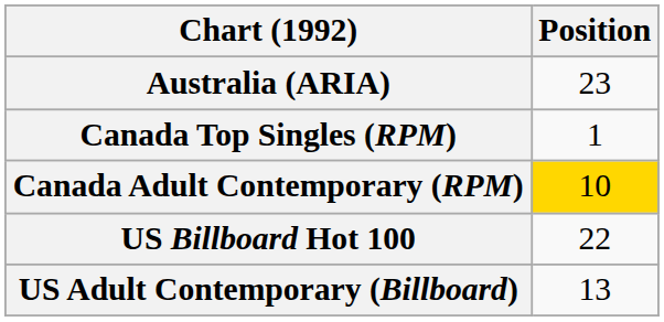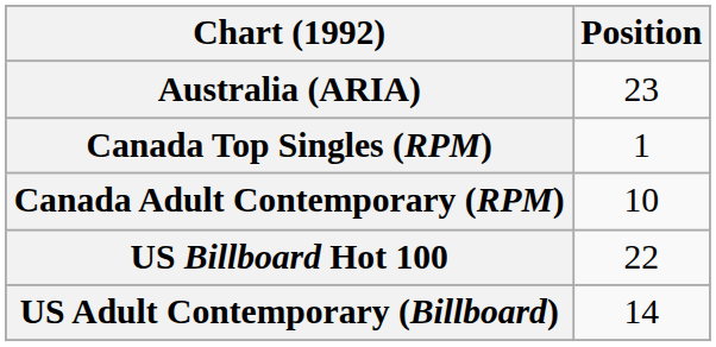 <table class="wikitable sortable plainrowheaders" style="text-align:center">
 <tr>
 <th>Chart (1992)</th>
 <th>Position</th>
 </tr>
 <tr>
 <th scope="row">Australia (ARIA)</th>
 <td>23</td>
 </tr>
 <tr>
 <th scope="row">Canada Top Singles (<em>RPM</em>)</th>
 <td>1</td>
 </tr>
 <tr>
 <th scope="row">Canada Adult Contemporary (<em>RPM</em>)</th>
-<td style="background: gold;">10</td>
+<td>10</td>
 </tr>
 <tr>
 <th scope="row">US <em>Billboard</em> Hot 100</th>
 <td>22</td>
 </tr>
 <tr>
 <th scope="row">US Adult Contemporary (<em>Billboard</em>)</th>
-<td>13</td>
+<td>14</td>
 </tr>
 </table>
